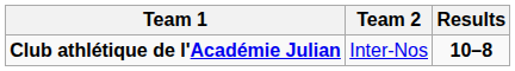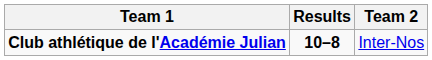 <table class="wikitable">
 <tr>
 <th>Team 1</th>
+<th>Results</th>
 <th>Team 2</th>
-<th>Results</th>
 </tr>
 <tr>
 <td><strong>Club athlétique de l'<a href='#'>Académie Julian</a></strong></td>
+<td align="center"><strong>10–8</strong></td>
 <td><a href='#'>Inter-Nos</a></td>
-<td align="center"><strong>10–8</strong></td>
 </tr>
 </table>
